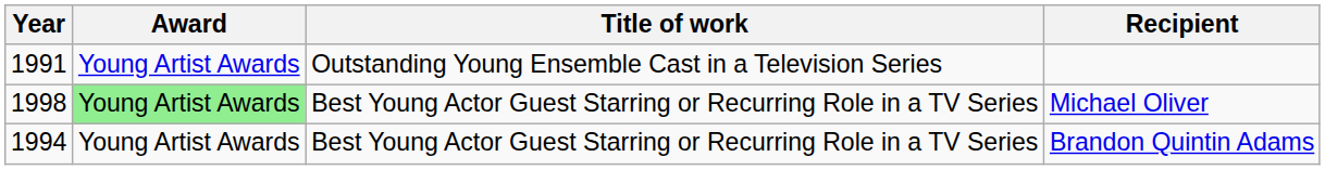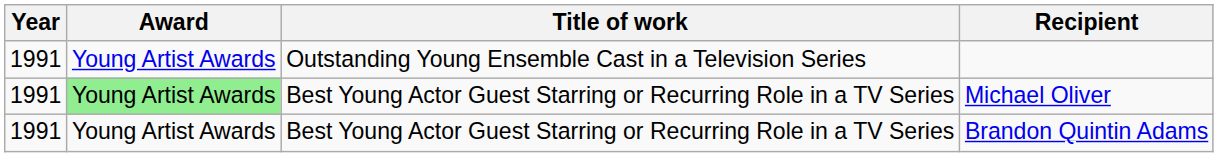 <table class="wikitable sortable">
 <tr>
 <th>Year</th>
 <th>Award</th>
 <th>Title of work</th>
 <th>Recipient</th>
 </tr>
 <tr>
 <td>1991</td>
 <td><a href='#'>Young Artist Awards</a></td>
 <td>Outstanding Young Ensemble Cast in a Television Series</td>
 <td></td>
 </tr>
 <tr>
-<td>1998</td>
+<td>1991</td>
 <td style="background: lightgreen;">Young Artist Awards</td>
 <td>Best Young Actor Guest Starring or Recurring Role in a TV Series</td>
 <td><a href='#'>Michael Oliver</a></td>
 </tr>
 <tr>
-<td>1994</td>
+<td>1991</td>
 <td>Young Artist Awards</td>
 <td>Best Young Actor Guest Starring or Recurring Role in a TV Series</td>
 <td><a href='#'>Brandon Quintin Adams</a></td>
 </tr>
 </table>
